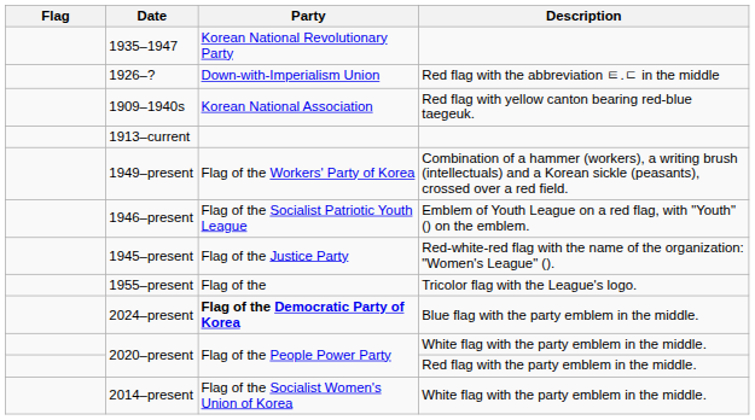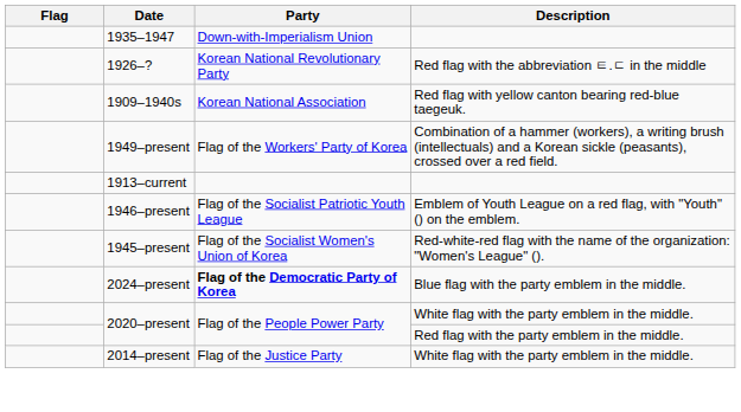 <table class="wikitable" style="background:#f9f9f9">
 <tr>
 <th style="width:110px">Flag</th>
 <th style="width:100px">Date</th>
 <th style="width:250px">Party</th>
 <th>Description</th>
 </tr>
 <tr>
 <td></td>
 <td>1935–1947</td>
-<td> <a href='#'>Korean National Revolutionary Party</a></td>
+<td> <a href='#'>Down-with-Imperialism Union</a></td>
 <td></td>
 </tr>
 <tr>
 <td></td>
 <td>1926–?</td>
-<td> <a href='#'>Down-with-Imperialism Union</a></td>
+<td> <a href='#'>Korean National Revolutionary Party</a></td>
 <td>Red flag with the abbreviation ㅌ.ㄷ in the middle</td>
 </tr>
 <tr>
 <td></td>
 <td>1909–1940s</td>
 <td> <a href='#'>Korean National Association</a></td>
 <td>Red flag with yellow canton bearing red-blue taegeuk.</td>
 </tr>
 <tr>
 <td></td>
+<td>1949–present</td>
+<td>Flag of the <a href='#'>Workers' Party of Korea</a></td>
+<td>Combination of a hammer (workers), a writing brush (intellectuals) and a Korean sickle (peasants), crossed over a red field.</td>
+</tr>
+<tr>
+<td></td>
 <td>1913–current</td>
 <td> </td>
 <td></td>
-</tr>
-<tr>
-<td></td>
-<td>1949–present</td>
-<td>Flag of the <a href='#'>Workers' Party of Korea</a></td>
-<td>Combination of a hammer (workers), a writing brush (intellectuals) and a Korean sickle (peasants), crossed over a red field.</td>
 </tr>
 <tr>
 <td></td>
 <td>1946–present</td>
 <td>Flag of the <a href='#'>Socialist Patriotic Youth League</a></td>
 <td>Emblem of Youth League on a red flag, with "Youth" () on the emblem.</td>
 </tr>
 <tr>
 <td></td>
 <td>1945–present</td>
-<td>Flag of the <a href='#'>Justice Party</a></td>
+<td>Flag of the <a href='#'>Socialist Women's Union of Korea</a></td>
 <td>Red-white-red flag with the name of the organization: "Women's League" ().</td>
-</tr>
-<tr>
-<td></td>
-<td>1955–present</td>
-<td>Flag of the </td>
-<td>Tricolor flag with the League's logo.</td>
 </tr>
 <tr>
 <td></td>
 <td>2024–present</td>
 <td><strong>Flag of the <a href='#'>Democratic Party of Korea</a></strong></td>
 <td>Blue flag with the party emblem in the middle.</td>
 </tr>
 <tr>
 <td></td>
 <td rowspan="2">2020–present</td>
 <td rowspan="2">Flag of the <a href='#'>People Power Party</a></td>
 <td>White flag with the party emblem in the middle.</td>
 </tr>
 <tr>
 <td></td>
 <td>Red flag with the party emblem in the middle.</td>
 </tr>
 <tr>
 <td></td>
 <td>2014–present</td>
-<td>Flag of the <a href='#'>Socialist Women's Union of Korea</a></td>
+<td>Flag of the <a href='#'>Justice Party</a></td>
 <td>White flag with the party emblem in the middle.</td>
 </tr>
 </table>
